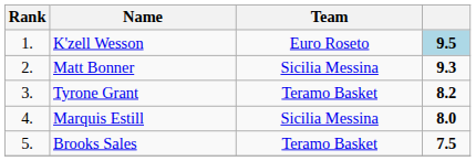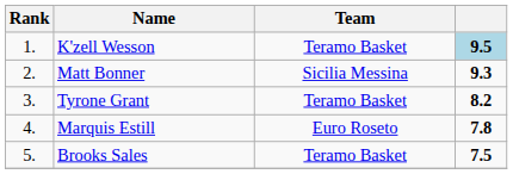 <table class="wikitable" style="text-align: center;">
 <tr>
 <th>Rank</th>
 <th width=180>Name</th>
 <th width=180>Team</th>
 <th width=40></th>
 </tr>
 <tr>
 <td>1.</td>
 <td align="left"> <a href='#'>K'zell Wesson</a></td>
-<td><a href='#'>Euro Roseto</a></td>
+<td><a href='#'>Teramo Basket</a></td>
 <td style="background: lightblue;"><strong>9.5</strong></td>
 </tr>
 <tr>
 <td>2.</td>
 <td align="left"> <a href='#'>Matt Bonner</a></td>
 <td><a href='#'>Sicilia Messina</a></td>
 <td><strong>9.3</strong></td>
 </tr>
 <tr>
 <td>3.</td>
 <td align="left"> <a href='#'>Tyrone Grant</a></td>
 <td><a href='#'>Teramo Basket</a></td>
 <td><strong>8.2</strong></td>
 </tr>
 <tr>
 <td>4.</td>
 <td align="left"> <a href='#'>Marquis Estill</a></td>
-<td><a href='#'>Sicilia Messina</a></td>
-<td><strong>8.0</strong></td>
+<td><a href='#'>Euro Roseto</a></td>
+<td><strong>7.8</strong></td>
 </tr>
 <tr>
 <td>5.</td>
 <td align="left"> <a href='#'>Brooks Sales</a></td>
 <td><a href='#'>Teramo Basket</a></td>
 <td><strong>7.5</strong></td>
 </tr>
 <tr>
 </tr>
 </table>
